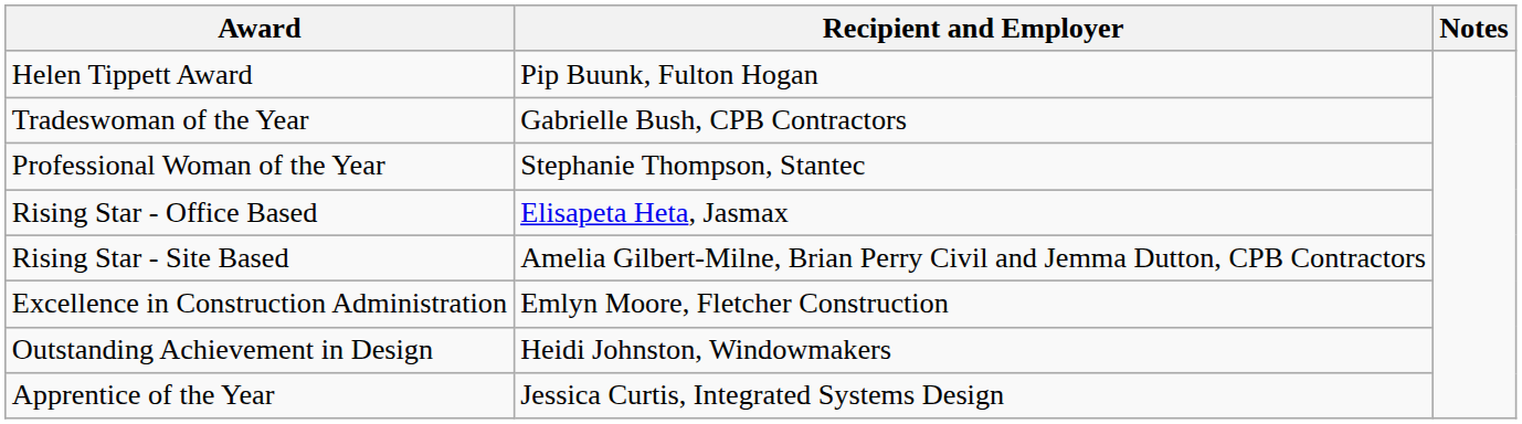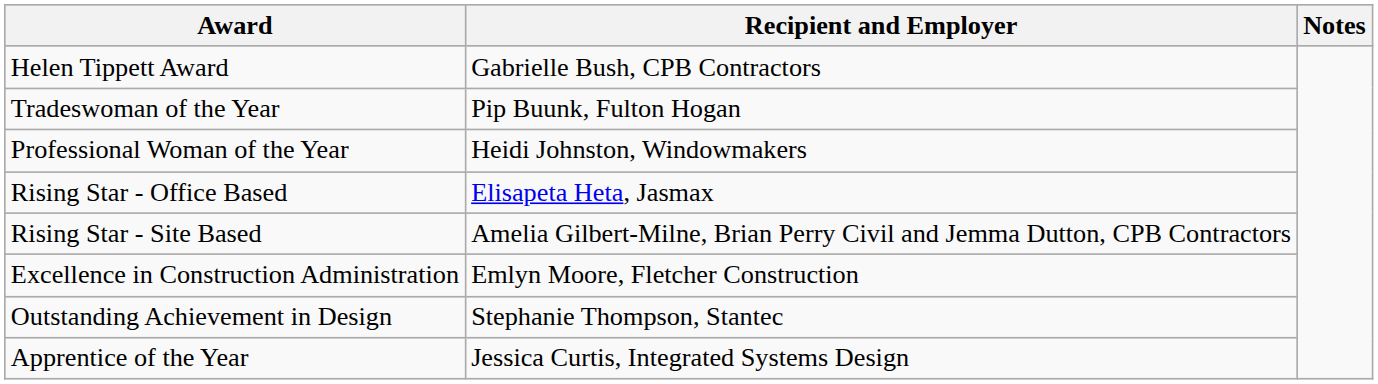 <table class="wikitable">
 <tr>
 <th>Award</th>
 <th>Recipient and Employer</th>
 <th>Notes</th>
 </tr>
 <tr>
 <td>Helen Tippett Award</td>
-<td>Pip Buunk, Fulton Hogan</td>
+<td>Gabrielle Bush, CPB Contractors</td>
 <td rowspan="8"></td>
 </tr>
 <tr>
 <td>Tradeswoman of the Year</td>
-<td>Gabrielle Bush, CPB Contractors</td>
+<td>Pip Buunk, Fulton Hogan</td>
 </tr>
 <tr>
 <td>Professional Woman of the Year</td>
-<td>Stephanie Thompson, Stantec</td>
+<td>Heidi Johnston, Windowmakers</td>
 </tr>
 <tr>
 <td>Rising Star - Office Based</td>
 <td><a href='#'>Elisapeta Heta</a>, Jasmax</td>
 </tr>
 <tr>
 <td>Rising Star - Site Based</td>
 <td>Amelia Gilbert-Milne, Brian Perry Civil and Jemma Dutton, CPB Contractors</td>
 </tr>
 <tr>
 <td>Excellence in Construction Administration</td>
 <td>Emlyn Moore, Fletcher Construction</td>
 </tr>
 <tr>
 <td>Outstanding Achievement in Design</td>
-<td>Heidi Johnston, Windowmakers</td>
+<td>Stephanie Thompson, Stantec</td>
 </tr>
 <tr>
 <td>Apprentice of the Year</td>
 <td>Jessica Curtis, Integrated Systems Design</td>
 </tr>
 </table>
